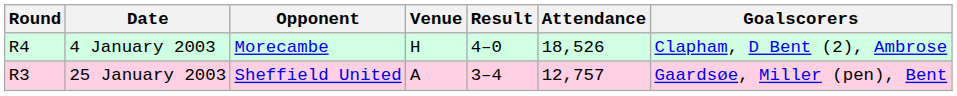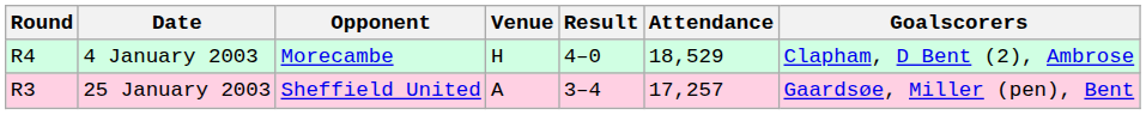 <table class="wikitable">
 <tr>
 <th>Round</th>
 <th>Date</th>
 <th>Opponent</th>
 <th>Venue</th>
 <th>Result</th>
 <th>Attendance</th>
 <th>Goalscorers</th>
 </tr>
 <tr style="background-color: #d0ffe3;">
 <td>R4</td>
 <td>4 January 2003</td>
 <td><a href='#'>Morecambe</a></td>
 <td>H</td>
 <td>4–0</td>
-<td>18,526</td>
+<td>18,529</td>
 <td><a href='#'>Clapham</a>, <a href='#'>D Bent</a> (2), <a href='#'>Ambrose</a></td>
 </tr>
 <tr style="background-color: #ffd0e3;">
 <td>R3</td>
 <td>25 January 2003</td>
 <td><a href='#'>Sheffield United</a></td>
 <td>A</td>
 <td>3–4</td>
-<td>12,757</td>
+<td>17,257</td>
 <td><a href='#'>Gaardsøe</a>, <a href='#'>Miller</a> (pen), <a href='#'>Bent</a></td>
 </tr>
 </table>
